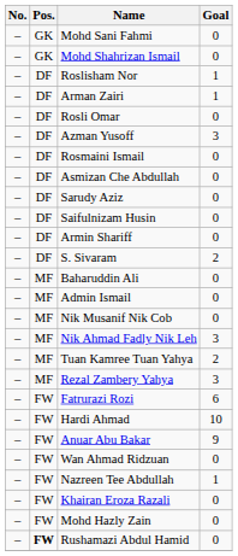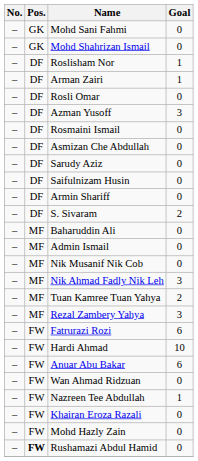 <table class="wikitable" style="text-align:center">
 <tr>
 <th>No.</th>
 <th>Pos.</th>
 <th>Name</th>
 <th>Goal</th>
 </tr>
 <tr>
 <td>–</td>
 <td>GK</td>
 <td align="left">Mohd Sani Fahmi</td>
 <td>0</td>
 </tr>
 <tr>
 <td>–</td>
 <td>GK</td>
 <td align="left"><a href='#'>Mohd Shahrizan Ismail</a></td>
 <td>0</td>
 </tr>
 <tr>
 <td>–</td>
 <td>DF</td>
 <td align="left">Roslisham Nor</td>
 <td>1</td>
 </tr>
 <tr>
 <td>–</td>
 <td>DF</td>
 <td align="left">Arman Zairi</td>
 <td>1</td>
 </tr>
 <tr>
 <td>–</td>
 <td>DF</td>
 <td align="left">Rosli Omar</td>
 <td>0</td>
 </tr>
 <tr>
 <td>–</td>
 <td>DF</td>
 <td align="left">Azman Yusoff</td>
 <td>3</td>
 </tr>
 <tr>
 <td>–</td>
 <td>DF</td>
 <td align="left">Rosmaini Ismail</td>
 <td>0</td>
 </tr>
 <tr>
 <td>–</td>
 <td>DF</td>
 <td align="left">Asmizan Che Abdullah</td>
 <td>0</td>
 </tr>
 <tr>
 <td>–</td>
 <td>DF</td>
 <td align="left">Sarudy Aziz</td>
 <td>0</td>
 </tr>
 <tr>
 <td>–</td>
 <td>DF</td>
 <td align="left">Saifulnizam Husin</td>
 <td>0</td>
 </tr>
 <tr>
 <td>–</td>
 <td>DF</td>
 <td align="left">Armin Shariff</td>
 <td>0</td>
 </tr>
 <tr>
 <td>–</td>
 <td>DF</td>
 <td align="left">S. Sivaram</td>
 <td>2</td>
 </tr>
 <tr>
 <td>–</td>
 <td>MF</td>
 <td align="left">Baharuddin Ali</td>
 <td>0</td>
 </tr>
 <tr>
 <td>–</td>
 <td>MF</td>
 <td align="left">Admin Ismail</td>
 <td>0</td>
 </tr>
 <tr>
 <td>–</td>
 <td>MF</td>
 <td align="left">Nik Musanif Nik Cob</td>
 <td>0</td>
 </tr>
 <tr>
 <td>–</td>
 <td>MF</td>
 <td align="left"><a href='#'>Nik Ahmad Fadly Nik Leh</a></td>
 <td>3</td>
 </tr>
 <tr>
 <td>–</td>
 <td>MF</td>
 <td align="left">Tuan Kamree Tuan Yahya</td>
 <td>2</td>
 </tr>
 <tr>
 <td>–</td>
 <td>MF</td>
 <td align="left"><a href='#'>Rezal Zambery Yahya</a></td>
 <td>3</td>
 </tr>
 <tr>
 <td>–</td>
 <td>FW</td>
 <td align="left"><a href='#'>Fatrurazi Rozi</a></td>
 <td>6</td>
 </tr>
 <tr>
 <td>–</td>
 <td>FW</td>
 <td align="left">Hardi Ahmad</td>
 <td>10</td>
 </tr>
 <tr>
 <td>–</td>
 <td>FW</td>
 <td align="left"><a href='#'>Anuar Abu Bakar</a></td>
-<td>9</td>
+<td>6</td>
 </tr>
 <tr>
 <td>–</td>
 <td>FW</td>
 <td align="left">Wan Ahmad Ridzuan</td>
 <td>0</td>
 </tr>
 <tr>
 <td>–</td>
 <td>FW</td>
 <td align="left">Nazreen Tee Abdullah</td>
 <td>1</td>
 </tr>
 <tr>
 <td>–</td>
 <td>FW</td>
 <td align="left"><a href='#'>Khairan Eroza Razali</a></td>
 <td>0</td>
 </tr>
 <tr>
 <td>–</td>
 <td>FW</td>
 <td align="left">Mohd Hazly Zain</td>
 <td>0</td>
 </tr>
 <tr>
 <td>–</td>
 <td><strong>FW</strong></td>
 <td align="left">Rushamazi Abdul Hamid</td>
 <td>0</td>
 </tr>
 <tr>
 </tr>
 </table>
